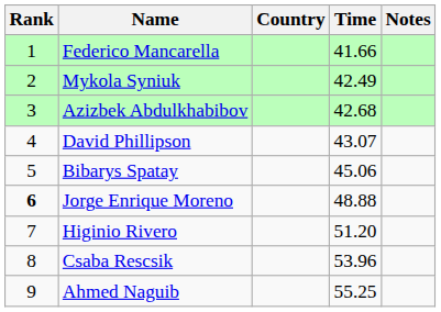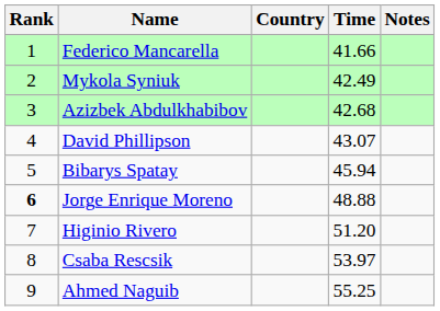 <table class="wikitable" style="text-align:center">
 <tr>
 <th>Rank</th>
 <th>Name</th>
 <th>Country</th>
 <th>Time</th>
 <th>Notes</th>
 </tr>
 <tr bgcolor=bbffbb>
 <td>1</td>
 <td align="left"><a href='#'>Federico Mancarella</a></td>
 <td align="left"></td>
 <td>41.66</td>
 <td></td>
 </tr>
 <tr bgcolor=bbffbb>
 <td>2</td>
 <td align="left"><a href='#'>Mykola Syniuk</a></td>
 <td align="left"></td>
 <td>42.49</td>
 <td></td>
 </tr>
 <tr bgcolor=bbffbb>
 <td>3</td>
 <td align="left"><a href='#'>Azizbek Abdulkhabibov</a></td>
 <td align="left"></td>
 <td>42.68</td>
 <td></td>
 </tr>
 <tr>
 <td>4</td>
 <td align="left"><a href='#'>David Phillipson</a></td>
 <td align="left"></td>
 <td>43.07</td>
 <td></td>
 </tr>
 <tr>
 <td>5</td>
 <td align="left"><a href='#'>Bibarys Spatay</a></td>
 <td align="left"></td>
-<td>45.06</td>
+<td>45.94</td>
 <td></td>
 </tr>
 <tr>
 <td><strong>6</strong></td>
 <td align="left"><a href='#'>Jorge Enrique Moreno</a></td>
 <td align="left"></td>
 <td>48.88</td>
 <td></td>
 </tr>
 <tr>
 <td>7</td>
 <td align="left"><a href='#'>Higinio Rivero</a></td>
 <td align="left"></td>
 <td>51.20</td>
 <td></td>
 </tr>
 <tr>
 <td>8</td>
 <td align="left"><a href='#'>Csaba Rescsik</a></td>
 <td align="left"></td>
-<td>53.96</td>
+<td>53.97</td>
 <td></td>
 </tr>
 <tr>
 <td>9</td>
 <td align="left"><a href='#'>Ahmed Naguib</a></td>
 <td align="left"></td>
 <td>55.25</td>
 <td></td>
 </tr>
 </table>
